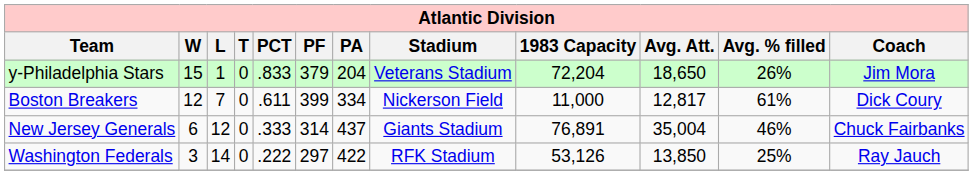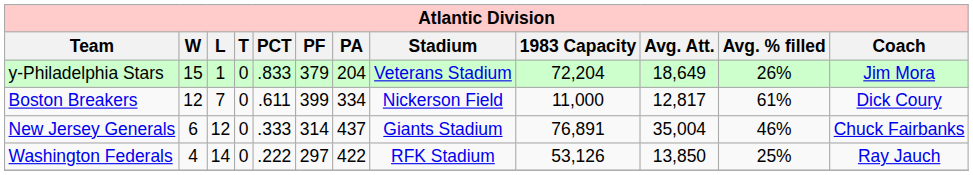 <table class="wikitable">
 <tr style="background:#ffcbcb;">
 <td colspan="12" style="text-align:center;"><strong>Atlantic Division</strong></td>
 </tr>
 <tr style="background:#efefef;">
 <th>Team</th>
 <th>W</th>
 <th>L</th>
 <th>T</th>
 <th>PCT</th>
 <th>PF</th>
 <th>PA</th>
 <th>Stadium</th>
 <th>1983 Capacity</th>
 <th>Avg. Att.</th>
 <th>Avg. % filled</th>
 <th>Coach</th>
 </tr>
 <tr style="text-align:center; background:#cfc;">
 <td align="left">y-Philadelphia Stars</td>
 <td>15</td>
 <td>1</td>
 <td>0</td>
 <td>.833</td>
 <td>379</td>
 <td>204</td>
 <td><a href='#'>Veterans Stadium</a></td>
 <td>72,204</td>
-<td>18,650</td>
+<td>18,649</td>
 <td>26%</td>
 <td><a href='#'>Jim Mora</a></td>
 </tr>
 <tr style="text-align:center;">
 <td align="left"><a href='#'>Boston Breakers</a></td>
 <td>12</td>
 <td>7</td>
 <td>0</td>
 <td>.611</td>
 <td>399</td>
 <td>334</td>
 <td><a href='#'>Nickerson Field</a></td>
 <td>11,000</td>
 <td>12,817</td>
 <td>61%</td>
 <td><a href='#'>Dick Coury</a></td>
 </tr>
 <tr style="text-align:center;">
 <td align="left"><a href='#'>New Jersey Generals</a></td>
 <td>6</td>
 <td>12</td>
 <td>0</td>
 <td>.333</td>
 <td>314</td>
 <td>437</td>
 <td><a href='#'>Giants Stadium</a></td>
 <td>76,891</td>
 <td>35,004</td>
 <td>46%</td>
 <td><a href='#'>Chuck Fairbanks</a></td>
 </tr>
 <tr style="text-align:center;">
 <td align="left"><a href='#'>Washington Federals</a></td>
-<td>3</td>
+<td>4</td>
 <td>14</td>
 <td>0</td>
 <td>.222</td>
 <td>297</td>
 <td>422</td>
 <td><a href='#'>RFK Stadium</a></td>
 <td>53,126</td>
 <td>13,850</td>
 <td>25%</td>
 <td><a href='#'>Ray Jauch</a></td>
 </tr>
 <tr style="background:#ffcbcb;">
 </tr>
 </table>
